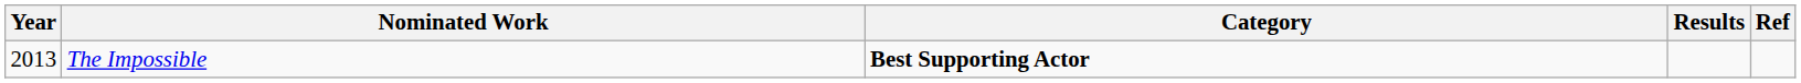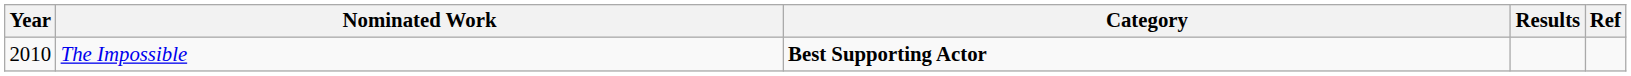 <table class="wikitable">
 <tr>
 <th scope="col" style="width:1em;">Year</th>
 <th scope="col" style="width:35em;">Nominated Work</th>
 <th scope="col" style="width:35em;">Category</th>
 <th scope="col" style="width:1em;">Results</th>
 <th scope="col" style="width:1em;">Ref</th>
 </tr>
 <tr>
-<td>2013</td>
+<td>2010</td>
 <td><em><a href='#'>The Impossible</a></em></td>
 <td><strong>Best Supporting Actor</strong></td>
 <td></td>
 <td></td>
 </tr>
 </table>
